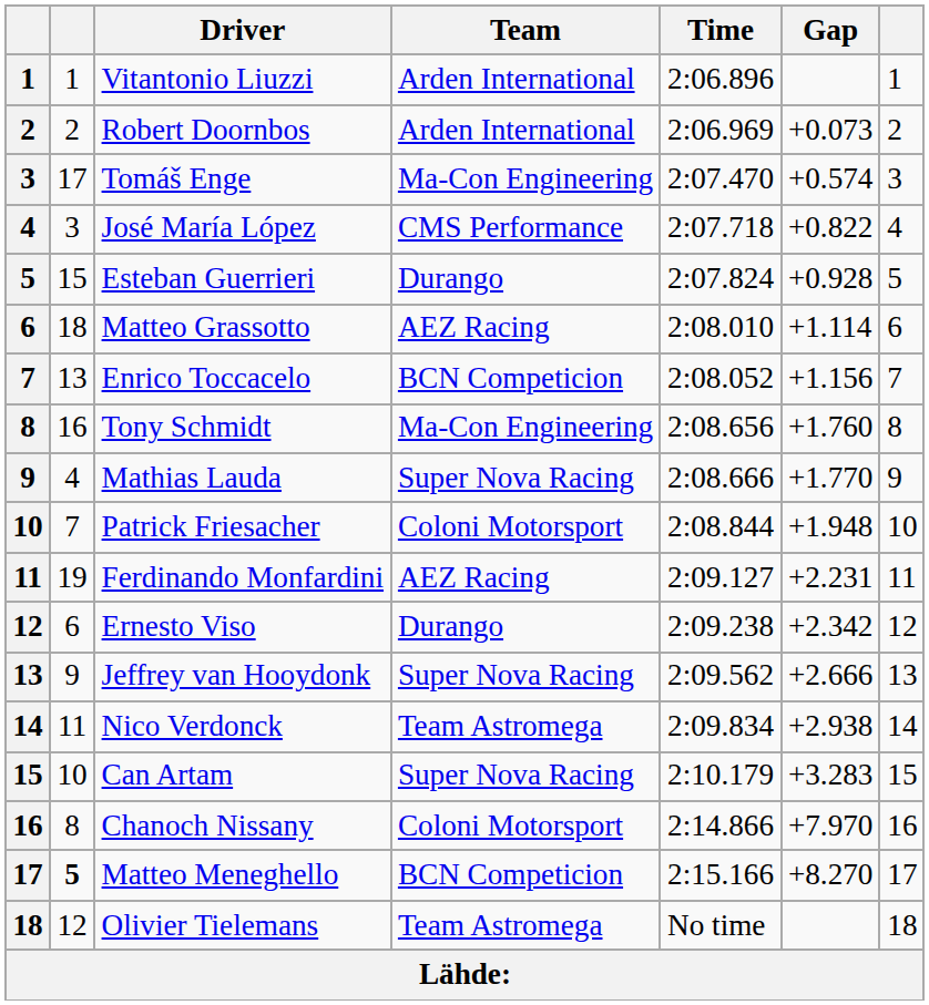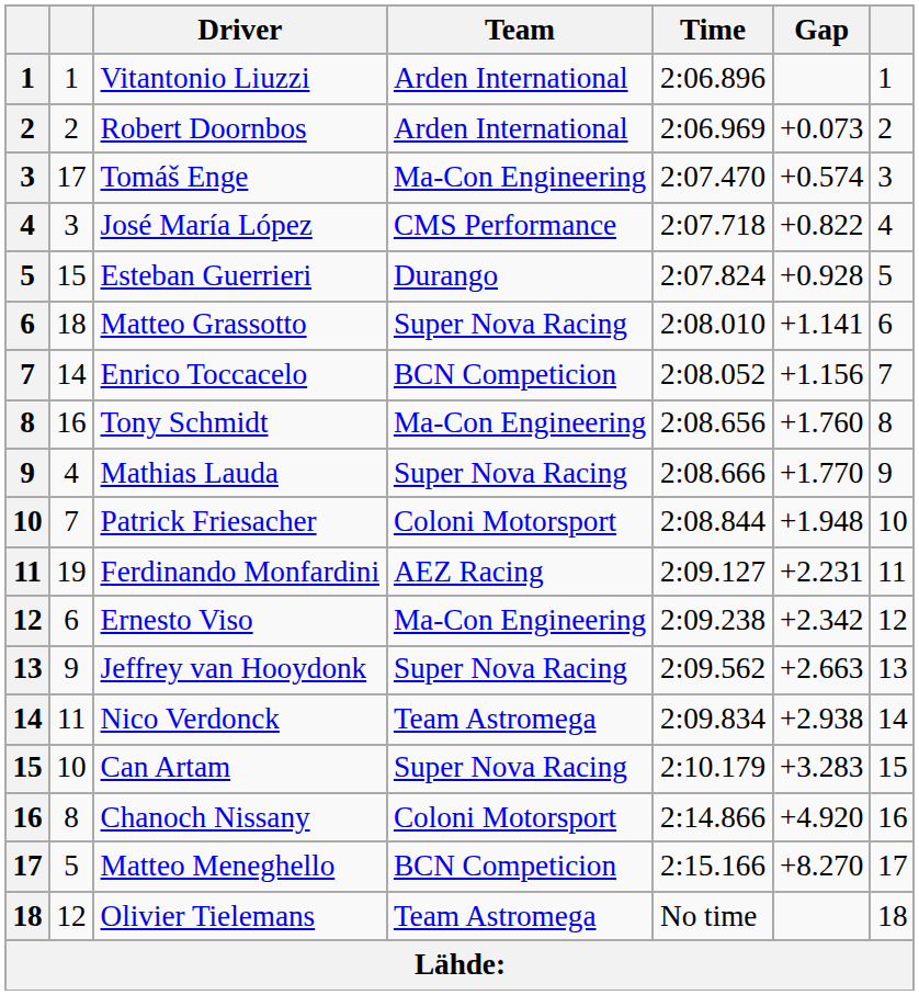 <table class="wikitable" style="font-size:85%">
 <tr>
 <th></th>
 <th></th>
 <th>Driver</th>
 <th>Team</th>
 <th>Time</th>
 <th>Gap</th>
 <th></th>
 </tr>
 <tr>
 <th>1</th>
 <td align="center">1</td>
 <td> <a href='#'>Vitantonio Liuzzi</a></td>
 <td><a href='#'>Arden International</a></td>
 <td>2:06.896</td>
 <td></td>
 <td>1</td>
 </tr>
 <tr>
 <th>2</th>
 <td align="center">2</td>
 <td> <a href='#'>Robert Doornbos</a></td>
 <td><a href='#'>Arden International</a></td>
 <td>2:06.969</td>
 <td>+0.073</td>
 <td>2</td>
 </tr>
 <tr>
 <th>3</th>
 <td align="center">17</td>
 <td> <a href='#'>Tomáš Enge</a></td>
 <td><a href='#'>Ma-Con Engineering</a></td>
 <td>2:07.470</td>
 <td>+0.574</td>
 <td>3</td>
 </tr>
 <tr>
 <th>4</th>
 <td align="center">3</td>
 <td> <a href='#'>José María López</a></td>
 <td><a href='#'>CMS Performance</a></td>
 <td>2:07.718</td>
 <td>+0.822</td>
 <td>4</td>
 </tr>
 <tr>
 <th>5</th>
 <td align="center">15</td>
 <td> <a href='#'>Esteban Guerrieri</a></td>
 <td><a href='#'>Durango</a></td>
 <td>2:07.824</td>
 <td>+0.928</td>
 <td>5</td>
 </tr>
 <tr>
 <th>6</th>
 <td align="center">18</td>
 <td> <a href='#'>Matteo Grassotto</a></td>
-<td><a href='#'>AEZ Racing</a></td>
+<td><a href='#'>Super Nova Racing</a></td>
 <td>2:08.010</td>
-<td>+1.114</td>
+<td>+1.141</td>
 <td>6</td>
 </tr>
 <tr>
 <th>7</th>
-<td align="center">13</td>
+<td align="center">14</td>
 <td> <a href='#'>Enrico Toccacelo</a></td>
 <td><a href='#'>BCN Competicion</a></td>
 <td>2:08.052</td>
 <td>+1.156</td>
 <td>7</td>
 </tr>
 <tr>
 <th>8</th>
 <td align="center">16</td>
 <td> <a href='#'>Tony Schmidt</a></td>
 <td><a href='#'>Ma-Con Engineering</a></td>
 <td>2:08.656</td>
 <td>+1.760</td>
 <td>8</td>
 </tr>
 <tr>
 <th>9</th>
 <td align="center">4</td>
 <td> <a href='#'>Mathias Lauda</a></td>
 <td><a href='#'>Super Nova Racing</a></td>
 <td>2:08.666</td>
 <td>+1.770</td>
 <td>9</td>
 </tr>
 <tr>
 <th>10</th>
 <td align="center">7</td>
 <td> <a href='#'>Patrick Friesacher</a></td>
 <td><a href='#'>Coloni Motorsport</a></td>
 <td>2:08.844</td>
 <td>+1.948</td>
 <td>10</td>
 </tr>
 <tr>
 <th>11</th>
 <td align="center">19</td>
 <td> <a href='#'>Ferdinando Monfardini</a></td>
 <td><a href='#'>AEZ Racing</a></td>
 <td>2:09.127</td>
 <td>+2.231</td>
 <td>11</td>
 </tr>
 <tr>
 <th>12</th>
 <td align="center">6</td>
 <td> <a href='#'>Ernesto Viso</a></td>
-<td><a href='#'>Durango</a></td>
+<td><a href='#'>Ma-Con Engineering</a></td>
 <td>2:09.238</td>
 <td>+2.342</td>
 <td>12</td>
 </tr>
 <tr>
 <th>13</th>
 <td align="center">9</td>
 <td> <a href='#'>Jeffrey van Hooydonk</a></td>
 <td><a href='#'>Super Nova Racing</a></td>
 <td>2:09.562</td>
-<td>+2.666</td>
+<td>+2.663</td>
 <td>13</td>
 </tr>
 <tr>
 <th>14</th>
 <td align="center">11</td>
 <td> <a href='#'>Nico Verdonck</a></td>
 <td><a href='#'>Team Astromega</a></td>
 <td>2:09.834</td>
 <td>+2.938</td>
 <td>14</td>
 </tr>
 <tr>
 <th>15</th>
 <td align="center">10</td>
 <td> <a href='#'>Can Artam</a></td>
 <td><a href='#'>Super Nova Racing</a></td>
 <td>2:10.179</td>
 <td>+3.283</td>
 <td>15</td>
 </tr>
 <tr>
 <th>16</th>
 <td align="center">8</td>
 <td> <a href='#'>Chanoch Nissany</a></td>
 <td><a href='#'>Coloni Motorsport</a></td>
 <td>2:14.866</td>
-<td>+7.970</td>
+<td>+4.920</td>
 <td>16</td>
 </tr>
 <tr>
 <th>17</th>
-<td align="center"><strong>5</strong></td>
+<td align="center">5</td>
 <td> <a href='#'>Matteo Meneghello</a></td>
 <td><a href='#'>BCN Competicion</a></td>
 <td>2:15.166</td>
 <td>+8.270</td>
 <td>17</td>
 </tr>
 <tr>
 <th>18</th>
 <td align="center">12</td>
 <td> <a href='#'>Olivier Tielemans</a></td>
 <td><a href='#'>Team Astromega</a></td>
 <td>No time</td>
 <td></td>
 <td>18</td>
 </tr>
 <tr>
 <th colspan="7">Lähde:</th>
 </tr>
 </table>
